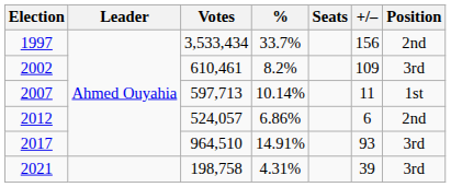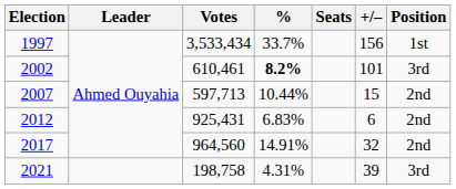 <table class=wikitable style=text-align:center>
 <tr>
 <th>Election</th>
 <th>Leader</th>
 <th><strong>Votes</strong></th>
 <th><strong>%</strong></th>
 <th>Seats</th>
 <th>+/–</th>
 <th><strong>Position</strong></th>
 </tr>
 <tr>
 <td><a href='#'>1997</a></td>
 <td rowspan="5"><a href='#'>Ahmed Ouyahia</a></td>
 <td>3,533,434</td>
 <td>33.7%</td>
 <td></td>
 <td> 156</td>
-<td> 2nd</td>
+<td> 1st</td>
 </tr>
 <tr>
 <td><a href='#'>2002</a></td>
 <td>610,461</td>
-<td>8.2%</td>
+<td><strong>8.2%</strong></td>
 <td></td>
-<td> 109</td>
+<td> 101</td>
 <td> 3rd</td>
 </tr>
 <tr>
 <td><a href='#'>2007</a></td>
 <td>597,713</td>
-<td>10.14%</td>
+<td>10.44%</td>
 <td></td>
-<td> 11</td>
-<td> 1st</td>
+<td> 15</td>
+<td> 2nd</td>
 </tr>
 <tr>
 <td><a href='#'>2012</a></td>
-<td>524,057</td>
-<td>6.86%</td>
+<td>925,431</td>
+<td>6.83%</td>
 <td></td>
 <td> 6</td>
 <td> 2nd</td>
 </tr>
 <tr>
 <td><a href='#'>2017</a></td>
-<td>964,510</td>
+<td>964,560</td>
 <td>14.91%</td>
 <td></td>
-<td> 93</td>
-<td> 3rd</td>
+<td> 32</td>
+<td> 2nd</td>
 </tr>
 <tr>
 <td><a href='#'>2021</a></td>
 <td></td>
 <td>198,758</td>
 <td>4.31%</td>
 <td></td>
 <td> 39</td>
 <td> 3rd</td>
 </tr>
 </table>
